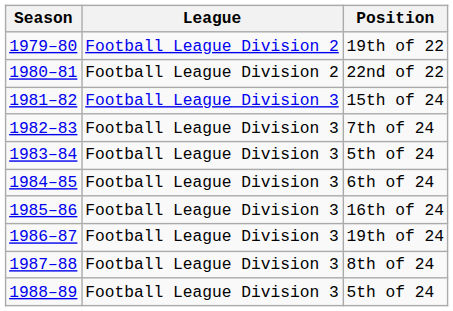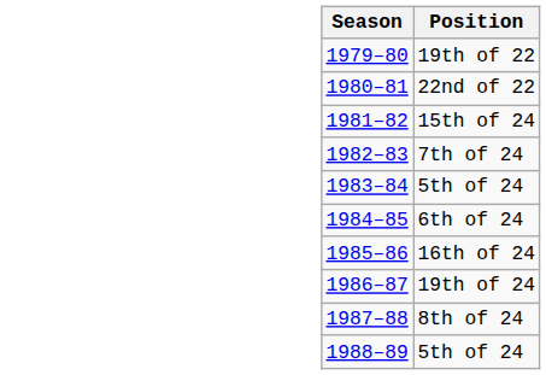 <table class="wikitable" style="float:right; font-size: 90%; text-align: left;">
 <tr>
 <th>Season</th>
-<th>League</th>
 <th>Position</th>
 </tr>
 <tr>
 <td><a href='#'>1979–80</a></td>
-<td><a href='#'>Football League Division 2</a></td>
 <td>19th of 22</td>
 </tr>
 <tr>
 <td><a href='#'>1980–81</a></td>
-<td>Football League Division 2</td>
 <td>22nd of 22</td>
 </tr>
 <tr>
 <td><a href='#'>1981–82</a></td>
-<td><a href='#'>Football League Division 3</a></td>
 <td>15th of 24</td>
 </tr>
 <tr>
 <td><a href='#'>1982–83</a></td>
-<td>Football League Division 3</td>
 <td>7th of 24</td>
 </tr>
 <tr>
 <td><a href='#'>1983–84</a></td>
-<td>Football League Division 3</td>
 <td>5th of 24</td>
 </tr>
 <tr>
 <td><a href='#'>1984–85</a></td>
-<td>Football League Division 3</td>
 <td>6th of 24</td>
 </tr>
 <tr>
 <td><a href='#'>1985–86</a></td>
-<td>Football League Division 3</td>
 <td>16th of 24</td>
 </tr>
 <tr>
 <td><a href='#'>1986–87</a></td>
-<td>Football League Division 3</td>
 <td>19th of 24</td>
 </tr>
 <tr>
 <td><a href='#'>1987–88</a></td>
-<td>Football League Division 3</td>
 <td>8th of 24</td>
 </tr>
 <tr>
 <td><a href='#'>1988–89</a></td>
-<td>Football League Division 3</td>
 <td>5th of 24</td>
 </tr>
 </table>
